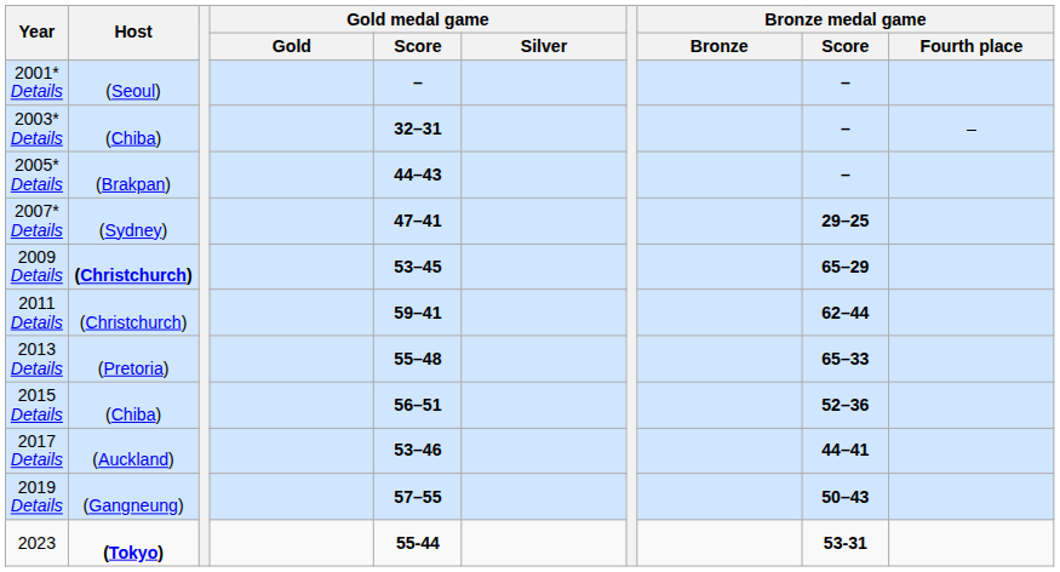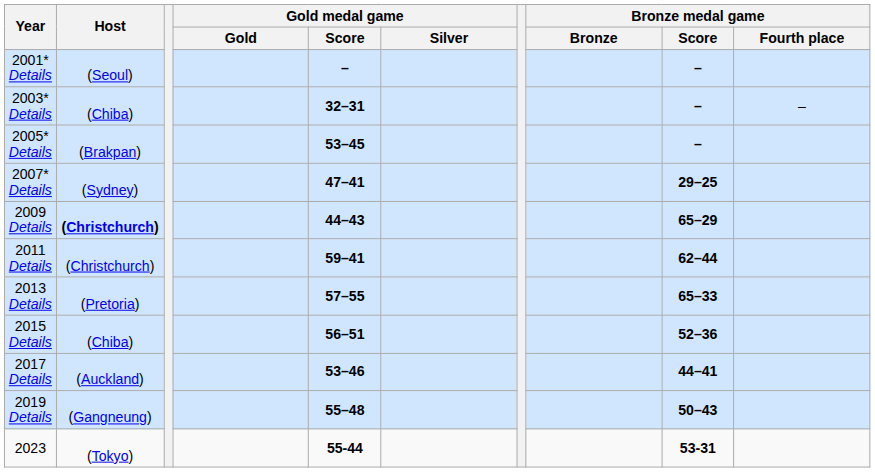 <table class=wikitable style="text-align:center; font-size:90%; width:100%">
 <tr>
 <th rowspan=2 width=5%>Year</th>
 <th rowspan=2 width=10%>Host</th>
 <th rowspan="13" width="1%"></th>
 <th colspan=3>Gold medal game</th>
 <th rowspan="13" width="1%"></th>
 <th colspan=3>Bronze medal game</th>
 </tr>
 <tr>
 <th width=15%>Gold</th>
 <th width=8%>Score</th>
 <th width=15%>Silver</th>
 <th width=15%>Bronze</th>
 <th width=8%>Score</th>
 <th width=15%>Fourth place</th>
 </tr>
 <tr style="background:#D0E6FF;">
 <td>2001* <br> <em><a href='#'>Details</a></em></td>
 <td><br> (<a href='#'>Seoul</a>)</td>
 <td><strong></strong></td>
 <td><strong>–</strong></td>
 <td></td>
 <td></td>
 <td><strong>–</strong></td>
 <td></td>
 </tr>
 <tr style="background:#D0E6FF;">
 <td>2003* <br> <em><a href='#'>Details</a></em></td>
 <td><br> (<a href='#'>Chiba</a>)</td>
 <td><strong></strong></td>
 <td><strong>32–31</strong></td>
 <td></td>
 <td></td>
 <td><strong>–</strong></td>
 <td>–</td>
 </tr>
 <tr style="background:#D0E6FF;">
 <td>2005* <br> <em><a href='#'>Details</a></em></td>
 <td><br> (<a href='#'>Brakpan</a>)</td>
 <td><strong></strong></td>
-<td><strong>44–43</strong></td>
+<td><strong>53–45</strong></td>
 <td></td>
 <td></td>
 <td><strong>–</strong></td>
 <td></td>
 </tr>
 <tr style="background:#D0E6FF;">
 <td>2007* <br> <em><a href='#'>Details</a></em></td>
 <td><br> (<a href='#'>Sydney</a>)</td>
 <td><strong></strong></td>
 <td><strong>47–41</strong></td>
 <td></td>
 <td></td>
 <td><strong>29–25</strong></td>
 <td></td>
 </tr>
 <tr style="background:#D0E6FF;">
 <td>2009 <br> <em><a href='#'>Details</a></em></td>
 <td><strong><br> (<a href='#'>Christchurch</a>)</strong></td>
 <td><strong></strong></td>
-<td><strong>53–45</strong></td>
+<td><strong>44–43</strong></td>
 <td></td>
 <td></td>
 <td><strong>65–29</strong></td>
 <td></td>
 </tr>
 <tr style="background:#D0E6FF;">
 <td>2011 <br> <em><a href='#'>Details</a></em></td>
 <td><br> (<a href='#'>Christchurch</a>)</td>
 <td><strong></strong></td>
 <td><strong>59–41</strong></td>
 <td></td>
 <td></td>
 <td><strong>62–44</strong></td>
 <td></td>
 </tr>
 <tr style="background:#D0E6FF;">
 <td>2013 <br> <em><a href='#'>Details</a></em></td>
 <td><br> (<a href='#'>Pretoria</a>)</td>
 <td><strong></strong></td>
-<td><strong>55–48</strong></td>
+<td><strong>57–55</strong></td>
 <td></td>
 <td></td>
 <td><strong>65–33</strong></td>
 <td></td>
 </tr>
 <tr style="background:#D0E6FF;">
 <td>2015 <br> <em><a href='#'>Details</a></em></td>
 <td><br> (<a href='#'>Chiba</a>)</td>
 <td><strong></strong></td>
 <td><strong>56–51</strong></td>
 <td></td>
 <td></td>
 <td><strong>52–36</strong></td>
 <td></td>
 </tr>
 <tr style="background:#D0E6FF;">
 <td>2017 <br> <em><a href='#'>Details</a></em></td>
 <td><br> (<a href='#'>Auckland</a>)</td>
 <td><strong></strong></td>
 <td><strong>53–46</strong></td>
 <td></td>
 <td></td>
 <td><strong>44–41</strong></td>
 <td></td>
 </tr>
 <tr style="background:#D0E6FF;">
 <td>2019 <br> <em><a href='#'>Details</a></em></td>
 <td><br> (<a href='#'>Gangneung</a>)</td>
 <td><strong></strong></td>
-<td><strong>57–55</strong></td>
+<td><strong>55–48</strong></td>
 <td></td>
 <td></td>
 <td><strong>50–43</strong></td>
 <td></td>
 </tr>
 <tr>
 <td>2023</td>
-<td><strong><br> (<a href='#'>Tokyo</a>)</strong></td>
+<td><br> (<a href='#'>Tokyo</a>)</td>
 <td></td>
 <td><strong>55-44</strong></td>
 <td><strong></strong></td>
 <td></td>
 <td><strong>53-31</strong></td>
 <td></td>
 </tr>
 </table>
